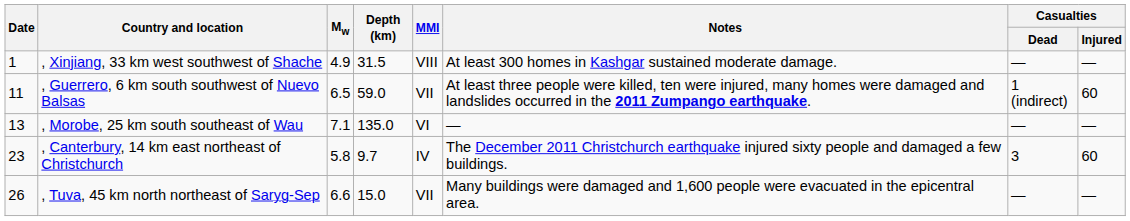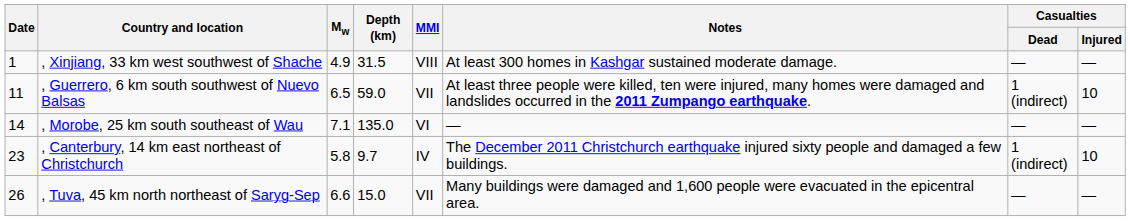 <table class="wikitable sortable" style="border:1px black; margin-left:1em;">
 <tr>
 <th rowspan="2"><small>Date</small></th>
 <th rowspan="2" style="width: 310px"><small>Country and location</small></th>
 <th rowspan="2"><small>M<sub>w</sub></small></th>
 <th rowspan="2"><small>Depth (km)</small></th>
 <th rowspan="2"><small><a href='#'>MMI</a></small></th>
 <th rowspan="2" class="unsortable"><small>Notes</small></th>
 <th colspan="2"><small>Casualties</small></th>
 </tr>
 <tr>
 <th><small>Dead</small></th>
 <th><small>Injured</small></th>
 </tr>
 <tr>
 <td>1</td>
 <td>, <a href='#'>Xinjiang</a>, 33 km west southwest of <a href='#'>Shache</a></td>
 <td>4.9</td>
 <td>31.5</td>
 <td>VIII</td>
 <td>At least 300 homes in <a href='#'>Kashgar</a> sustained moderate damage.</td>
 <td>—</td>
 <td>—</td>
 </tr>
 <tr>
 <td>11</td>
 <td>, <a href='#'>Guerrero</a>, 6 km south southwest of <a href='#'>Nuevo Balsas</a></td>
 <td>6.5</td>
 <td>59.0</td>
 <td>VII</td>
 <td>At least three people were killed, ten were injured, many homes were damaged and landslides occurred in the <strong><a href='#'>2011 Zumpango earthquake</a></strong>.</td>
 <td>1 (indirect)</td>
-<td>60</td>
+<td>10</td>
 </tr>
 <tr>
-<td>13</td>
+<td>14</td>
 <td>, <a href='#'>Morobe</a>, 25 km south southeast of <a href='#'>Wau</a></td>
 <td>7.1</td>
 <td>135.0</td>
 <td>VI</td>
 <td>—</td>
 <td>—</td>
 <td>—</td>
 </tr>
 <tr>
 <td>23</td>
 <td>, <a href='#'>Canterbury</a>, 14 km east northeast of <a href='#'>Christchurch</a></td>
 <td>5.8</td>
 <td>9.7</td>
 <td>IV</td>
 <td>The <a href='#'>December 2011 Christchurch earthquake</a> injured sixty people and damaged a few buildings.</td>
-<td>3</td>
-<td>60</td>
+<td>1 (indirect)</td>
+<td>10</td>
 </tr>
 <tr>
 <td>26</td>
 <td>, <a href='#'>Tuva</a>, 45 km north northeast of <a href='#'>Saryg-Sep</a></td>
 <td>6.6</td>
 <td>15.0</td>
 <td>VII</td>
 <td>Many buildings were damaged and 1,600 people were evacuated in the epicentral area.</td>
 <td>—</td>
 <td>—</td>
 </tr>
 <tr>
 </tr>
 </table>
